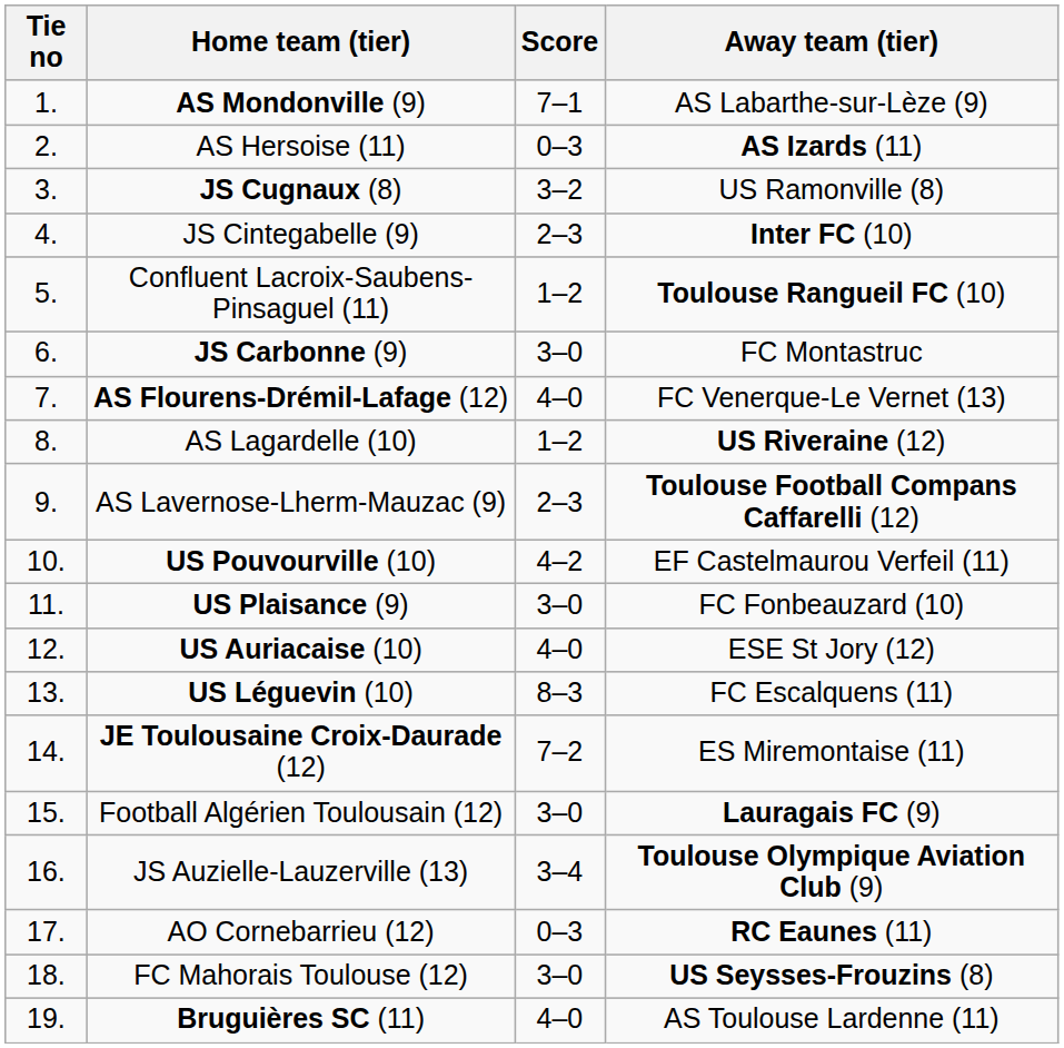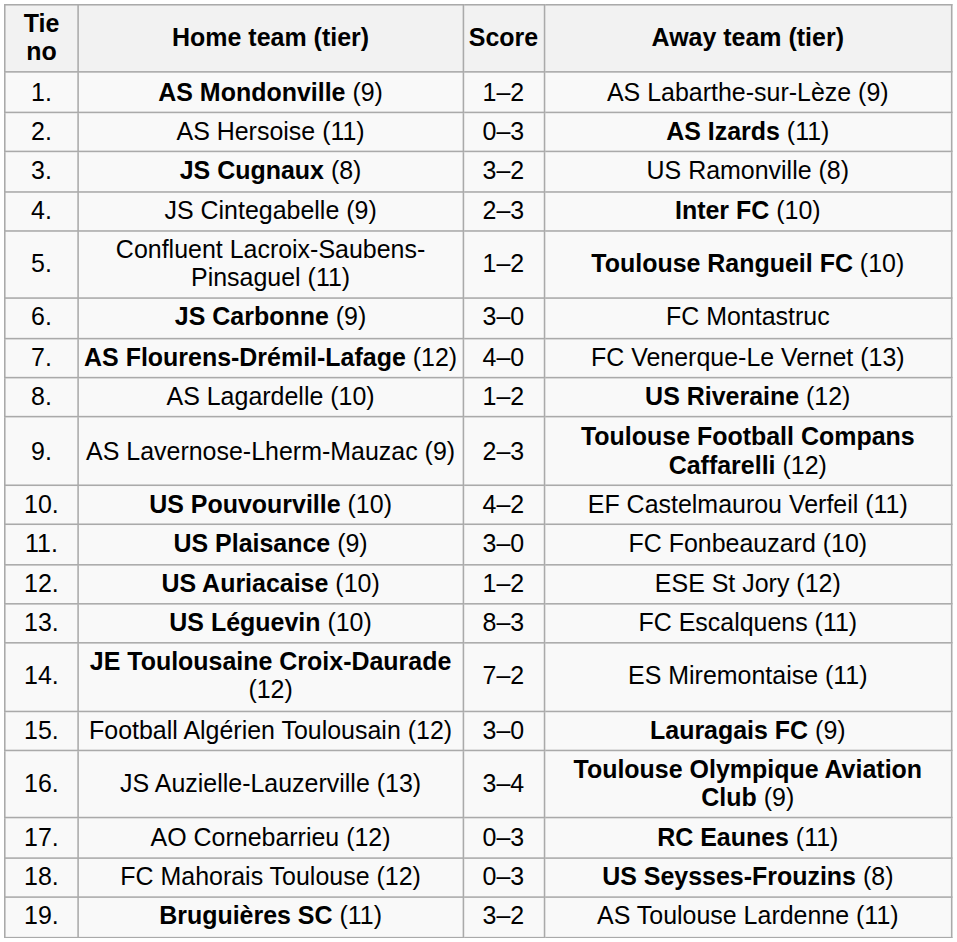 <table class="wikitable" style="text-align: center">
 <tr>
 <th>Tie no</th>
 <th>Home team (tier)</th>
 <th>Score</th>
 <th>Away team (tier)</th>
 </tr>
 <tr>
 <td>1.</td>
 <td><strong>AS Mondonville</strong> (9)</td>
-<td>7–1</td>
+<td>1–2</td>
 <td>AS Labarthe-sur-Lèze (9)</td>
 </tr>
 <tr>
 <td>2.</td>
 <td>AS Hersoise (11)</td>
 <td>0–3 </td>
 <td><strong>AS Izards</strong> (11)</td>
 </tr>
 <tr>
 <td>3.</td>
 <td><strong>JS Cugnaux</strong> (8)</td>
 <td>3–2</td>
 <td>US Ramonville (8)</td>
 </tr>
 <tr>
 <td>4.</td>
 <td>JS Cintegabelle (9)</td>
 <td>2–3</td>
 <td><strong>Inter FC</strong> (10)</td>
 </tr>
 <tr>
 <td>5.</td>
 <td>Confluent Lacroix-Saubens-Pinsaguel (11)</td>
 <td>1–2 </td>
 <td><strong>Toulouse Rangueil FC</strong> (10)</td>
 </tr>
 <tr>
 <td>6.</td>
 <td><strong>JS Carbonne</strong> (9)</td>
 <td>3–0 </td>
 <td>FC Montastruc</td>
 </tr>
 <tr>
 <td>7.</td>
 <td><strong>AS Flourens-Drémil-Lafage</strong> (12)</td>
 <td>4–0</td>
 <td>FC Venerque-Le Vernet (13)</td>
 </tr>
 <tr>
 <td>8.</td>
 <td>AS Lagardelle (10)</td>
 <td>1–2</td>
 <td><strong>US Riveraine</strong> (12)</td>
 </tr>
 <tr>
 <td>9.</td>
 <td>AS Lavernose-Lherm-Mauzac (9)</td>
 <td>2–3</td>
 <td><strong>Toulouse Football Compans Caffarelli</strong> (12)</td>
 </tr>
 <tr>
 <td>10.</td>
 <td><strong>US Pouvourville</strong> (10)</td>
 <td>4–2</td>
 <td>EF Castelmaurou Verfeil (11)</td>
 </tr>
 <tr>
 <td>11.</td>
 <td><strong>US Plaisance</strong> (9)</td>
 <td>3–0</td>
 <td>FC Fonbeauzard (10)</td>
 </tr>
 <tr>
 <td>12.</td>
 <td><strong>US Auriacaise</strong> (10)</td>
-<td>4–0</td>
+<td>1–2</td>
 <td>ESE St Jory (12)</td>
 </tr>
 <tr>
 <td>13.</td>
 <td><strong>US Léguevin</strong> (10)</td>
 <td>8–3</td>
 <td>FC Escalquens (11)</td>
 </tr>
 <tr>
 <td>14.</td>
 <td><strong>JE Toulousaine Croix-Daurade</strong> (12)</td>
 <td>7–2</td>
 <td>ES Miremontaise (11)</td>
 </tr>
 <tr>
 <td>15.</td>
 <td>Football Algérien Toulousain (12)</td>
 <td>3–0</td>
 <td><strong>Lauragais FC</strong> (9)</td>
 </tr>
 <tr>
 <td>16.</td>
 <td>JS Auzielle-Lauzerville (13)</td>
 <td>3–4</td>
 <td><strong>Toulouse Olympique Aviation Club</strong> (9)</td>
 </tr>
 <tr>
 <td>17.</td>
 <td>AO Cornebarrieu (12)</td>
 <td>0–3</td>
 <td><strong>RC Eaunes</strong> (11)</td>
 </tr>
 <tr>
 <td>18.</td>
 <td>FC Mahorais Toulouse (12)</td>
-<td>3–0 </td>
+<td>0–3 </td>
 <td><strong>US Seysses-Frouzins</strong> (8)</td>
 </tr>
 <tr>
 <td>19.</td>
 <td><strong>Bruguières SC</strong> (11)</td>
-<td>4–0</td>
+<td>3–2</td>
 <td>AS Toulouse Lardenne (11)</td>
 </tr>
 </table>
